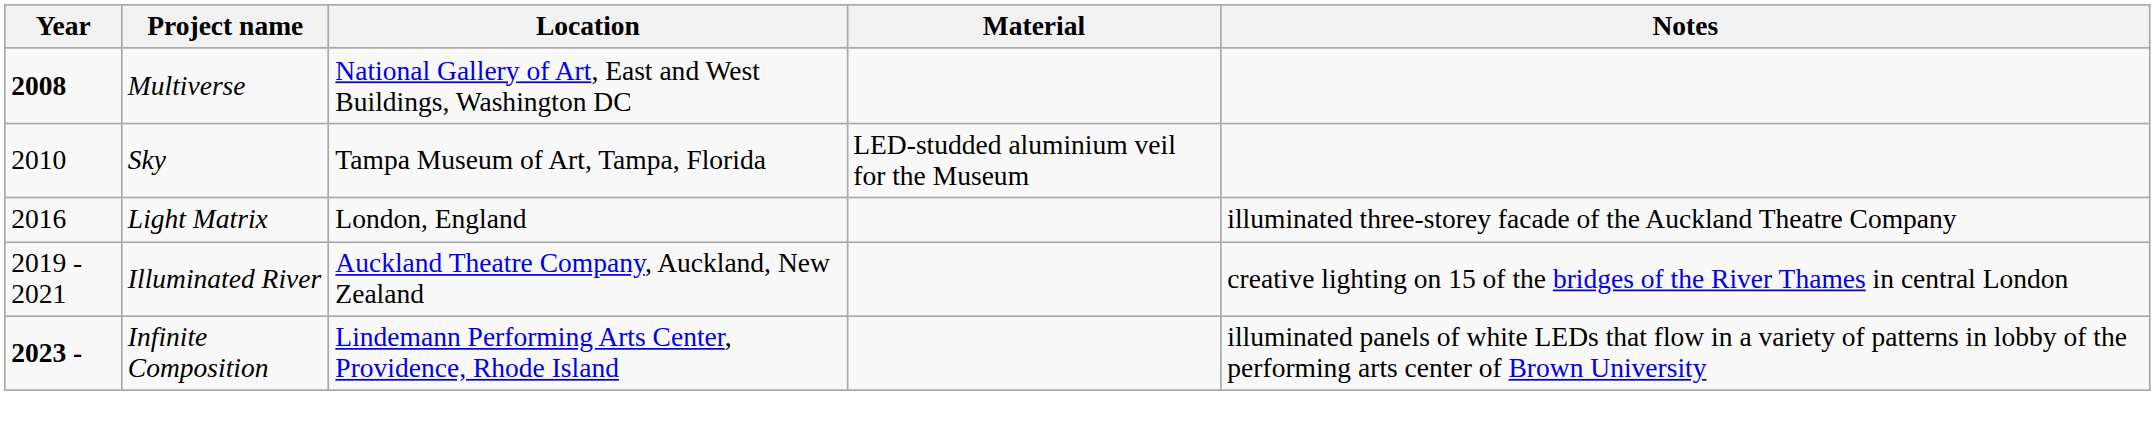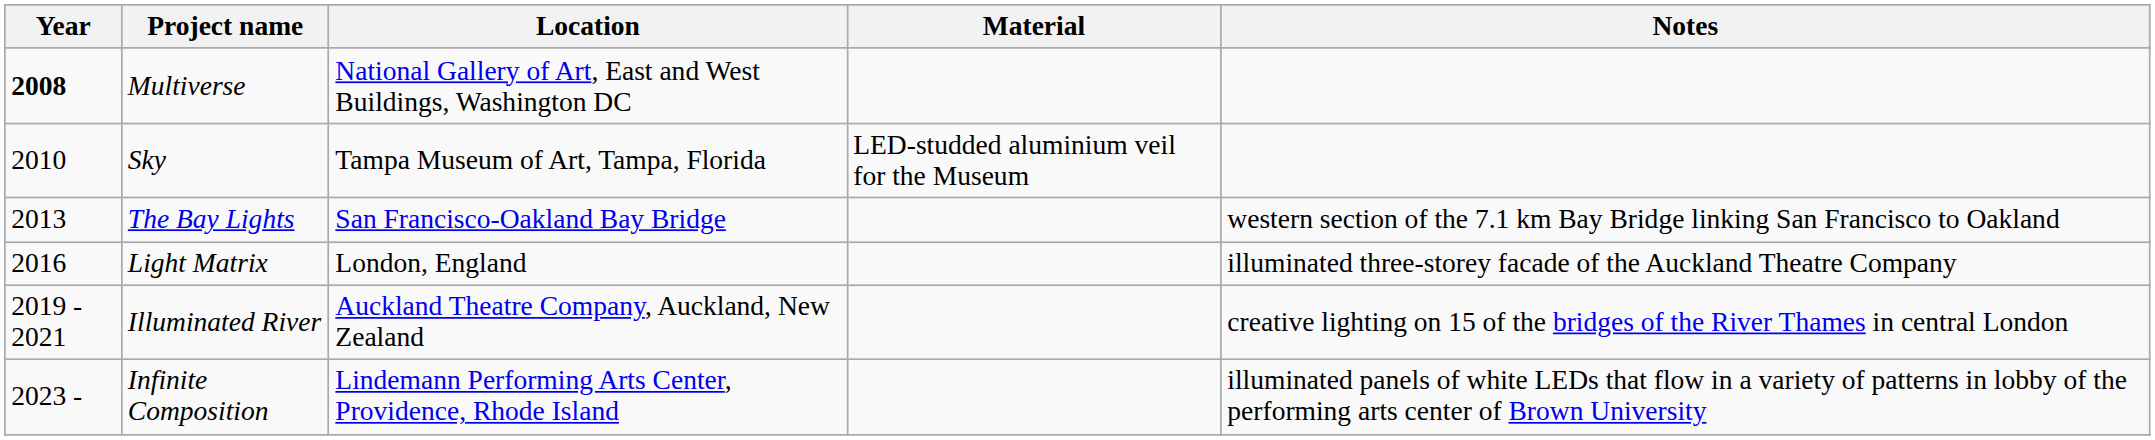 <table class="wikitable">
 <tr>
 <th>Year</th>
 <th>Project name</th>
 <th>Location</th>
 <th>Material</th>
 <th>Notes</th>
 </tr>
 <tr>
 <td><strong>2008</strong></td>
 <td><em>Multiverse</em></td>
 <td><a href='#'>National Gallery of Art</a>, East and West Buildings, Washington DC</td>
 <td></td>
 <td></td>
 </tr>
 <tr>
 <td>2010</td>
 <td><em>Sky</em></td>
 <td>Tampa Museum of Art, Tampa, Florida</td>
 <td>LED-studded aluminium veil for the Museum</td>
 <td></td>
 </tr>
 <tr>
+<td>2013</td>
+<td><em><a href='#'>The Bay Lights</a></em></td>
+<td><a href='#'>San Francisco-Oakland Bay Bridge</a></td>
+<td></td>
+<td>western section of the 7.1 km Bay Bridge linking San Francisco to Oakland</td>
+</tr>
+<tr>
 <td>2016</td>
 <td><em>Light Matrix</em></td>
 <td>London, England</td>
 <td></td>
 <td>illuminated three-storey facade of the Auckland Theatre Company</td>
 </tr>
 <tr>
 <td>2019 - 2021</td>
 <td><em>Illuminated River</em></td>
 <td><a href='#'>Auckland Theatre Company</a>, Auckland, New Zealand</td>
 <td></td>
 <td>creative lighting on 15 of the <a href='#'>bridges of the River Thames</a> in central London</td>
 </tr>
 <tr>
-<td><strong>2023 -</strong></td>
+<td>2023 -</td>
 <td><em>Infinite Composition</em></td>
 <td><a href='#'>Lindemann Performing Arts Center</a>, <a href='#'>Providence, Rhode Island</a></td>
 <td></td>
 <td>illuminated panels of white LEDs that flow in a variety of patterns in lobby of the performing arts center of <a href='#'>Brown University</a></td>
 </tr>
 </table>
